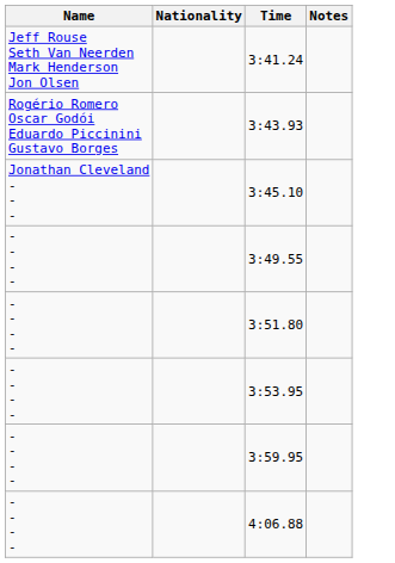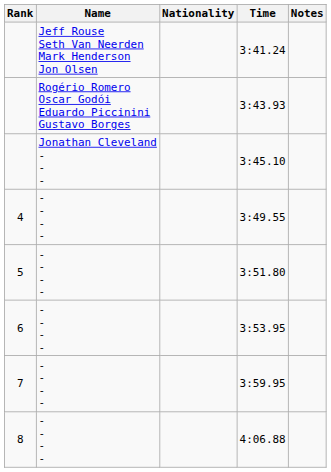 <table class="wikitable sortable" style="text-align:center">
 <tr>
+<th>Rank</th>
 <th>Name</th>
 <th>Nationality</th>
 <th>Time</th>
 <th>Notes</th>
 </tr>
 <tr>
+<td></td>
 <td align=left><a href='#'>Jeff Rouse</a> <br> <a href='#'>Seth Van Neerden</a> <br> <a href='#'>Mark Henderson</a> <br> <a href='#'>Jon Olsen</a></td>
 <td align=left></td>
 <td>3:41.24</td>
 <td></td>
 </tr>
 <tr>
+<td></td>
 <td align=left><a href='#'>Rogério Romero</a> <br> <a href='#'>Oscar Godói</a> <br> <a href='#'>Eduardo Piccinini</a> <br> <a href='#'>Gustavo Borges</a></td>
 <td align=left></td>
 <td>3:43.93</td>
 <td></td>
 </tr>
 <tr>
+<td></td>
 <td align=left><a href='#'>Jonathan Cleveland</a> <br> - <br> - <br> -</td>
 <td align=left></td>
 <td>3:45.10</td>
 <td></td>
 </tr>
 <tr>
+<td>4</td>
 <td align=left>- <br> - <br> - <br> -</td>
 <td align=left></td>
 <td>3:49.55</td>
 <td></td>
 </tr>
 <tr>
+<td>5</td>
 <td align=left>- <br> - <br> - <br> -</td>
 <td align=left></td>
 <td>3:51.80</td>
 <td></td>
 </tr>
 <tr>
+<td>6</td>
 <td align=left>- <br> - <br> - <br> -</td>
 <td align=left></td>
 <td>3:53.95</td>
 <td></td>
 </tr>
 <tr>
+<td>7</td>
 <td align=left>- <br> - <br> - <br> -</td>
 <td align=left></td>
 <td>3:59.95</td>
 <td></td>
 </tr>
 <tr>
+<td>8</td>
 <td align=left>- <br> - <br> - <br> -</td>
 <td align=left></td>
 <td>4:06.88</td>
 <td></td>
 </tr>
 </table>
